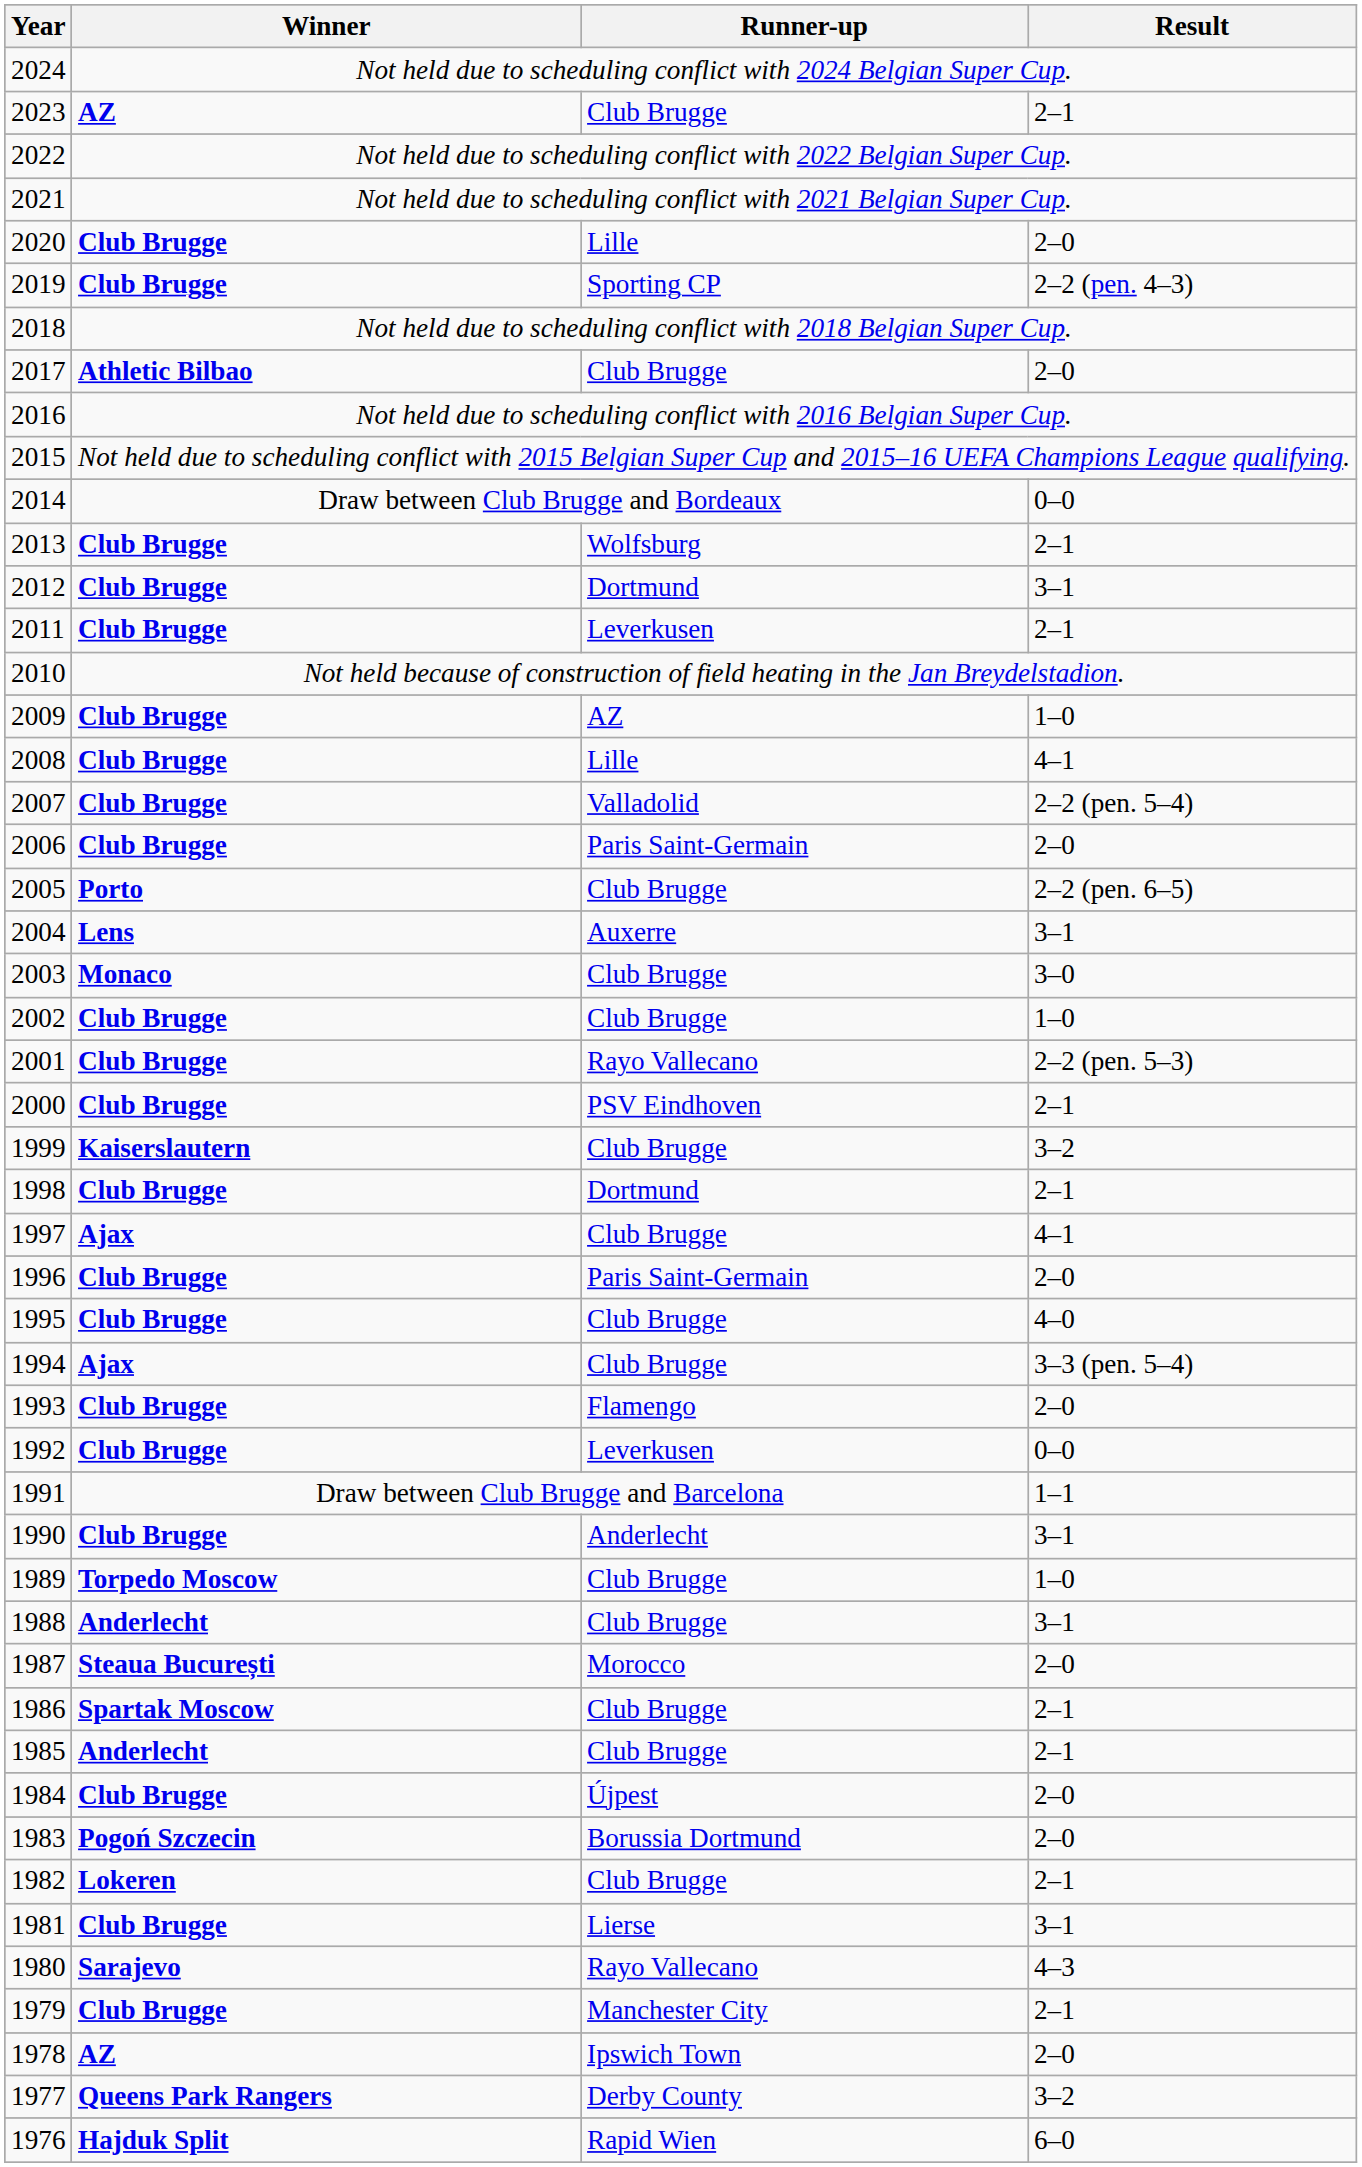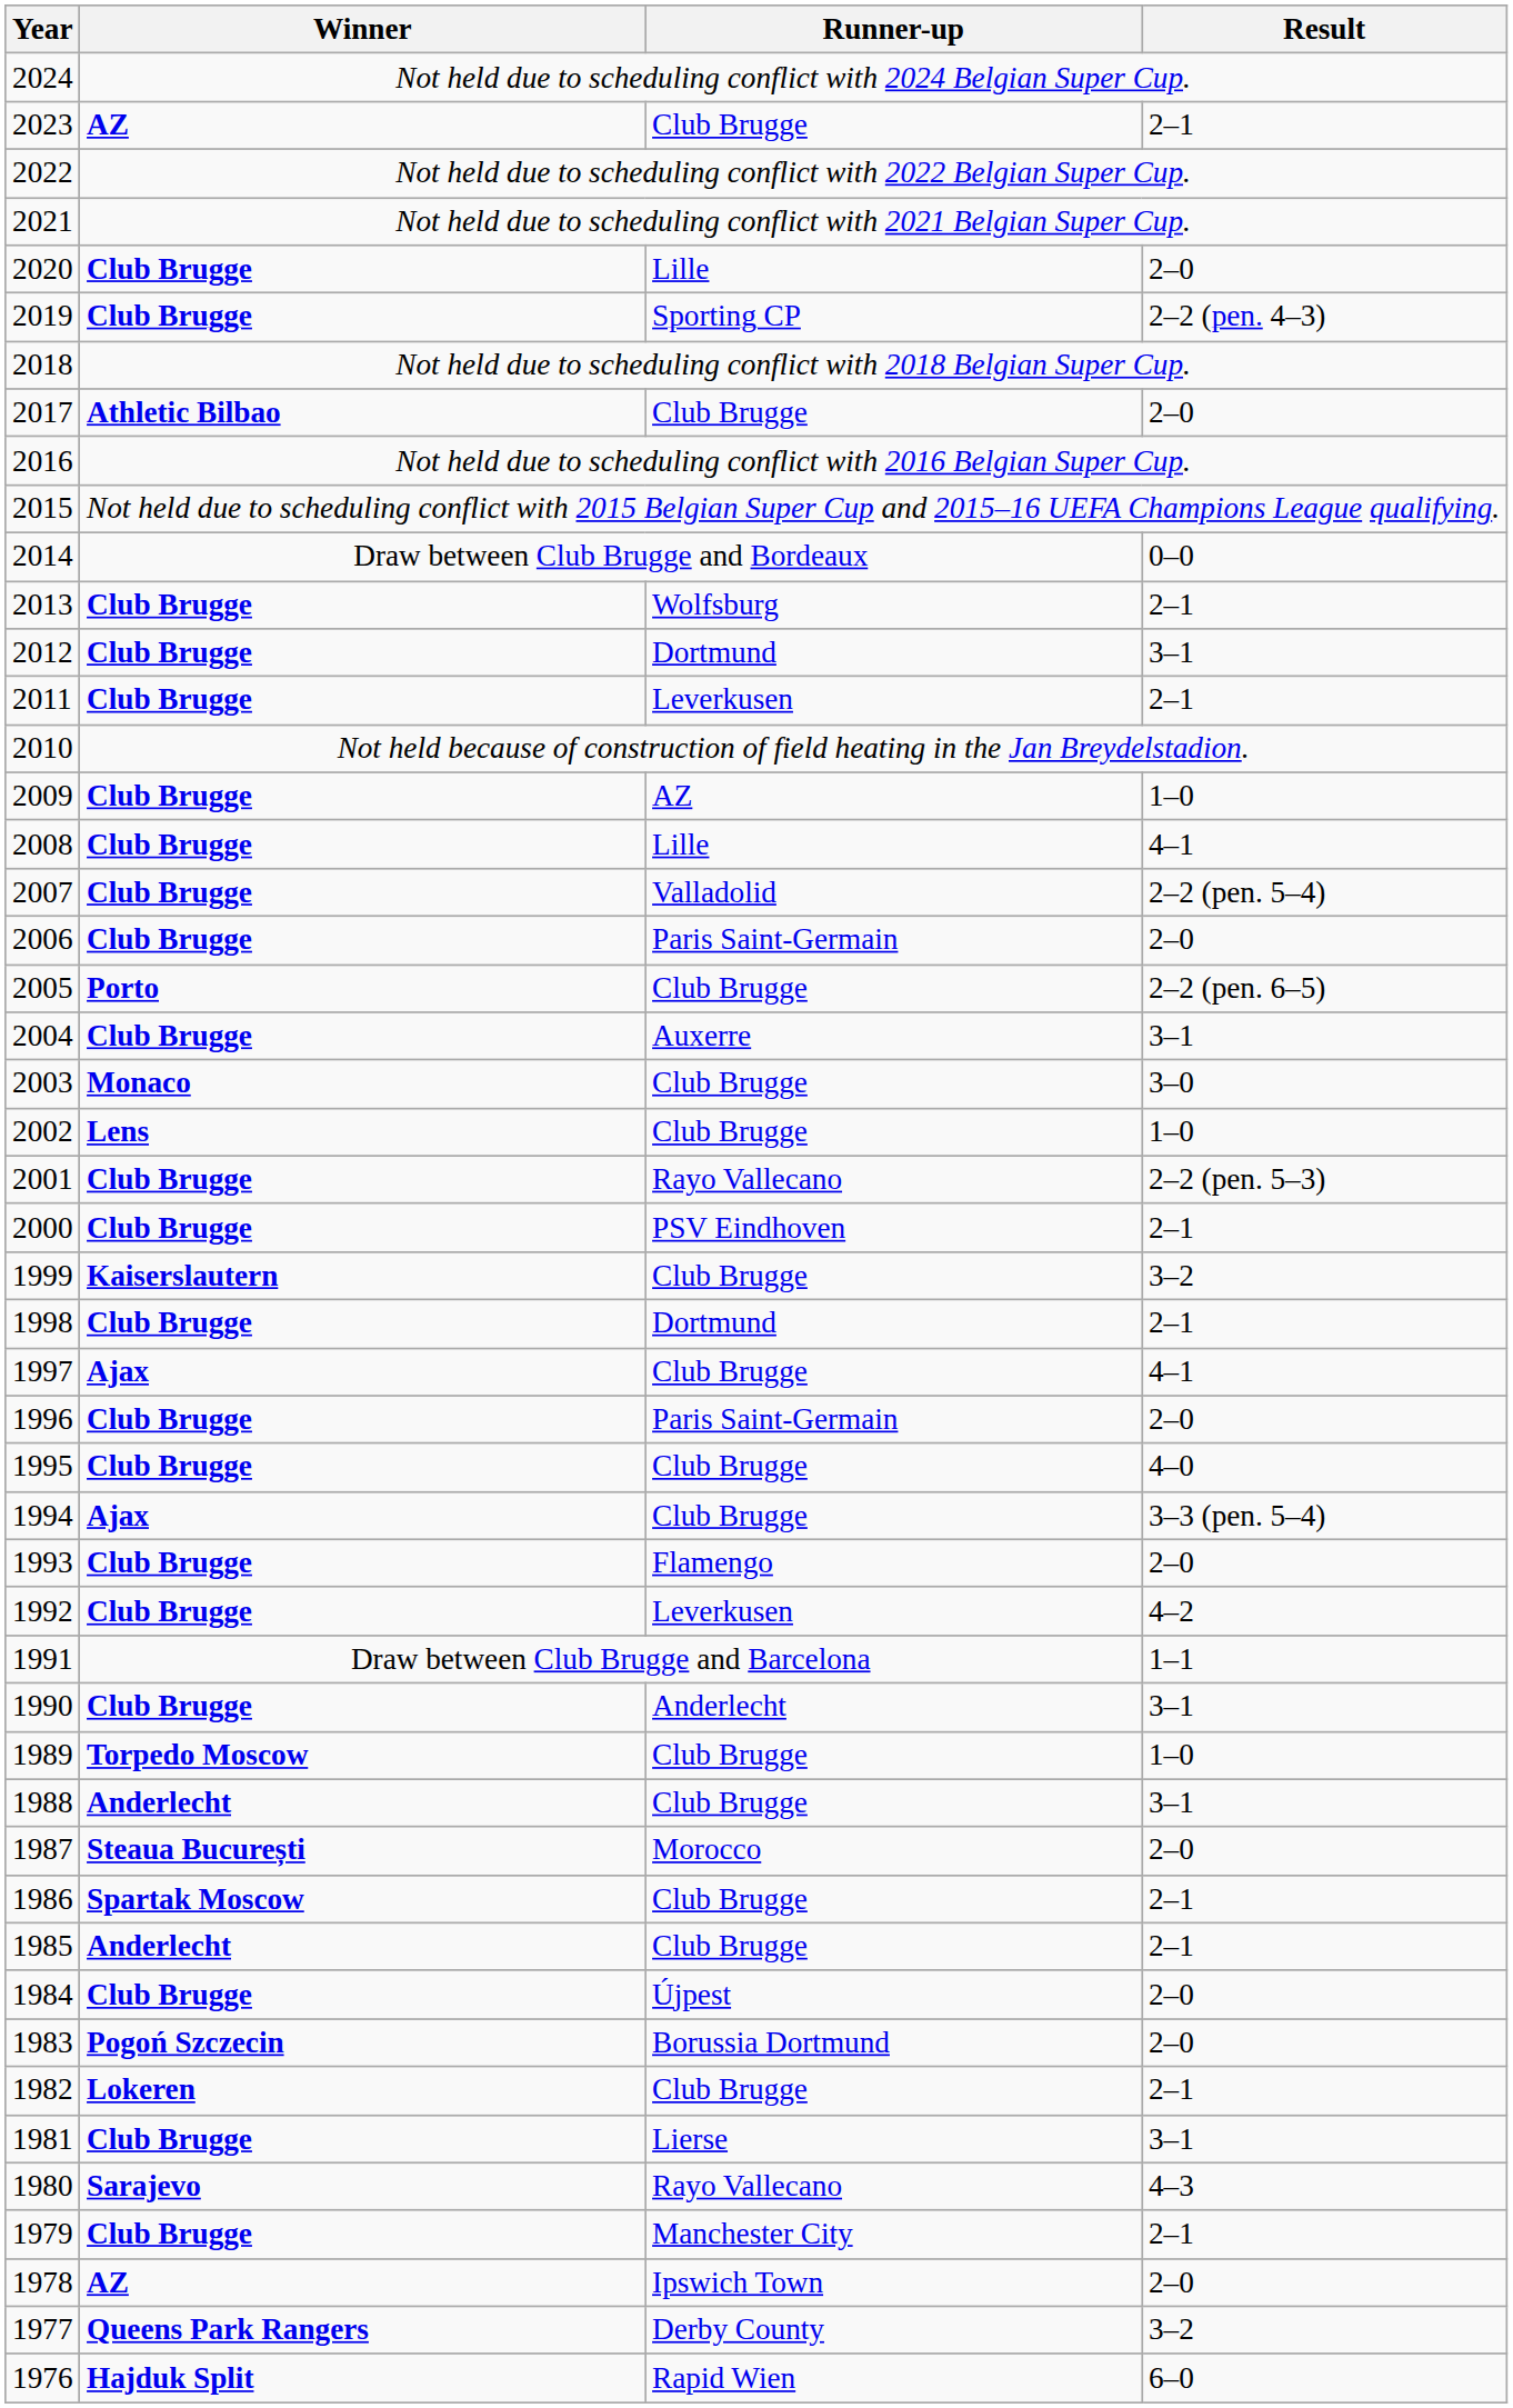 <table class="wikitable">
 <tr>
 <th>Year</th>
 <th>Winner</th>
 <th>Runner-up</th>
 <th>Result</th>
 </tr>
 <tr>
 <td>2024</td>
 <td align="center" colspan="3"><em>Not held due to scheduling conflict with <a href='#'>2024 Belgian Super Cup</a>.</em></td>
 </tr>
 <tr>
 <td>2023</td>
 <td> <strong><a href='#'>AZ</a></strong></td>
 <td> <a href='#'>Club Brugge</a></td>
 <td>2–1</td>
 </tr>
 <tr>
 <td>2022</td>
 <td align="center" colspan="3"><em>Not held due to scheduling conflict with <a href='#'>2022 Belgian Super Cup</a>.</em></td>
 </tr>
 <tr>
 <td>2021</td>
 <td align="center" colspan="3"><em>Not held due to scheduling conflict with <a href='#'>2021 Belgian Super Cup</a>.</em></td>
 </tr>
 <tr>
 <td>2020</td>
 <td> <strong><a href='#'>Club Brugge</a></strong></td>
 <td> <a href='#'>Lille</a></td>
 <td>2–0</td>
 </tr>
 <tr>
 <td>2019</td>
 <td> <strong><a href='#'>Club Brugge</a></strong></td>
 <td> <a href='#'>Sporting CP</a></td>
 <td>2–2 (<a href='#'>pen.</a> 4–3)</td>
 </tr>
 <tr>
 <td>2018</td>
 <td align="center" colspan="3"><em>Not held due to scheduling conflict with <a href='#'>2018 Belgian Super Cup</a>.</em></td>
 </tr>
 <tr>
 <td>2017</td>
 <td> <strong><a href='#'>Athletic Bilbao</a></strong></td>
 <td> <a href='#'>Club Brugge</a></td>
 <td>2–0</td>
 </tr>
 <tr>
 <td>2016</td>
 <td align="center" colspan="3"><em>Not held due to scheduling conflict with <a href='#'>2016 Belgian Super Cup</a>.</em></td>
 </tr>
 <tr>
 <td>2015</td>
 <td align="center" colspan="3"><em>Not held due to scheduling conflict with <a href='#'>2015 Belgian Super Cup</a> and <a href='#'>2015–16 UEFA Champions League</a> <a href='#'>qualifying</a>.</em></td>
 </tr>
 <tr>
 <td>2014</td>
 <td align="center" colspan="2">Draw between  <a href='#'>Club Brugge</a> and  <a href='#'>Bordeaux</a></td>
 <td>0–0</td>
 </tr>
 <tr>
 <td>2013</td>
 <td> <strong><a href='#'>Club Brugge</a></strong></td>
 <td> <a href='#'>Wolfsburg</a></td>
 <td>2–1</td>
 </tr>
 <tr>
 <td>2012</td>
 <td> <strong><a href='#'>Club Brugge</a></strong></td>
 <td> <a href='#'>Dortmund</a></td>
 <td>3–1</td>
 </tr>
 <tr>
 <td>2011</td>
 <td> <strong><a href='#'>Club Brugge</a></strong></td>
 <td> <a href='#'>Leverkusen</a></td>
 <td>2–1</td>
 </tr>
 <tr>
 <td>2010</td>
 <td align="center" colspan="3"><em>Not held because of construction of field heating in the <a href='#'>Jan Breydelstadion</a>.</em></td>
 </tr>
 <tr>
 <td>2009</td>
 <td> <strong><a href='#'>Club Brugge</a></strong></td>
 <td> <a href='#'>AZ</a></td>
 <td>1–0</td>
 </tr>
 <tr>
 <td>2008</td>
 <td> <strong><a href='#'>Club Brugge</a></strong></td>
 <td> <a href='#'>Lille</a></td>
 <td>4–1</td>
 </tr>
 <tr>
 <td>2007</td>
 <td> <strong><a href='#'>Club Brugge</a></strong></td>
 <td> <a href='#'>Valladolid</a></td>
 <td>2–2 (pen. 5–4)</td>
 </tr>
 <tr>
 <td>2006</td>
 <td> <strong><a href='#'>Club Brugge</a></strong></td>
 <td> <a href='#'>Paris Saint-Germain</a></td>
 <td>2–0</td>
 </tr>
 <tr>
 <td>2005</td>
 <td> <strong><a href='#'>Porto</a></strong></td>
 <td> <a href='#'>Club Brugge</a></td>
 <td>2–2 (pen. 6–5)</td>
 </tr>
 <tr>
 <td>2004</td>
-<td> <strong><a href='#'>Lens</a></strong></td>
+<td> <strong><a href='#'>Club Brugge</a></strong></td>
 <td> <a href='#'>Auxerre</a></td>
 <td>3–1</td>
 </tr>
 <tr>
 <td>2003</td>
 <td> <strong><a href='#'>Monaco</a></strong></td>
 <td> <a href='#'>Club Brugge</a></td>
 <td>3–0</td>
 </tr>
 <tr>
 <td>2002</td>
-<td> <strong><a href='#'>Club Brugge</a></strong></td>
+<td> <strong><a href='#'>Lens</a></strong></td>
 <td> <a href='#'>Club Brugge</a></td>
 <td>1–0</td>
 </tr>
 <tr>
 <td>2001</td>
 <td> <strong><a href='#'>Club Brugge</a></strong></td>
 <td> <a href='#'>Rayo Vallecano</a></td>
 <td>2–2 (pen. 5–3)</td>
 </tr>
 <tr>
 <td>2000</td>
 <td> <strong><a href='#'>Club Brugge</a></strong></td>
 <td> <a href='#'>PSV Eindhoven</a></td>
 <td>2–1</td>
 </tr>
 <tr>
 <td>1999</td>
 <td> <strong><a href='#'>Kaiserslautern</a></strong></td>
 <td> <a href='#'>Club Brugge</a></td>
 <td>3–2</td>
 </tr>
 <tr>
 <td>1998</td>
 <td> <strong><a href='#'>Club Brugge</a></strong></td>
 <td> <a href='#'>Dortmund</a></td>
 <td>2–1</td>
 </tr>
 <tr>
 <td>1997</td>
 <td> <strong><a href='#'>Ajax</a></strong></td>
 <td> <a href='#'>Club Brugge</a></td>
 <td>4–1</td>
 </tr>
 <tr>
 <td>1996</td>
 <td> <strong><a href='#'>Club Brugge</a></strong></td>
 <td> <a href='#'>Paris Saint-Germain</a></td>
 <td>2–0</td>
 </tr>
 <tr>
 <td>1995</td>
 <td> <strong><a href='#'>Club Brugge</a></strong></td>
 <td> <a href='#'>Club Brugge</a></td>
 <td>4–0</td>
 </tr>
 <tr>
 <td>1994</td>
 <td> <strong><a href='#'>Ajax</a></strong></td>
 <td> <a href='#'>Club Brugge</a></td>
 <td>3–3 (pen. 5–4)</td>
 </tr>
 <tr>
 <td>1993</td>
 <td> <strong><a href='#'>Club Brugge</a></strong></td>
 <td> <a href='#'>Flamengo</a></td>
 <td>2–0</td>
 </tr>
 <tr>
 <td>1992</td>
 <td> <strong><a href='#'>Club Brugge</a></strong></td>
 <td> <a href='#'>Leverkusen</a></td>
-<td>0–0</td>
+<td>4–2</td>
 </tr>
 <tr>
 <td>1991</td>
 <td align="center" colspan="2">Draw between  <a href='#'>Club Brugge</a> and  <a href='#'>Barcelona</a></td>
 <td>1–1</td>
 </tr>
 <tr>
 <td>1990</td>
 <td> <strong><a href='#'>Club Brugge</a></strong></td>
 <td> <a href='#'>Anderlecht</a></td>
 <td>3–1</td>
 </tr>
 <tr>
 <td>1989</td>
 <td> <strong><a href='#'>Torpedo Moscow</a></strong></td>
 <td> <a href='#'>Club Brugge</a></td>
 <td>1–0</td>
 </tr>
 <tr>
 <td>1988</td>
 <td> <strong><a href='#'>Anderlecht</a></strong></td>
 <td> <a href='#'>Club Brugge</a></td>
 <td>3–1</td>
 </tr>
 <tr>
 <td>1987</td>
 <td> <strong><a href='#'>Steaua București</a></strong></td>
 <td> <a href='#'>Morocco</a></td>
 <td>2–0</td>
 </tr>
 <tr>
 <td>1986</td>
 <td> <strong><a href='#'>Spartak Moscow</a></strong></td>
 <td> <a href='#'>Club Brugge</a></td>
 <td>2–1</td>
 </tr>
 <tr>
 <td>1985</td>
 <td> <strong><a href='#'>Anderlecht</a></strong></td>
 <td> <a href='#'>Club Brugge</a></td>
 <td>2–1</td>
 </tr>
 <tr>
 <td>1984</td>
 <td> <strong><a href='#'>Club Brugge</a></strong></td>
 <td> <a href='#'>Újpest</a></td>
 <td>2–0</td>
 </tr>
 <tr>
 <td>1983</td>
 <td> <strong><a href='#'>Pogoń Szczecin</a></strong></td>
 <td> <a href='#'>Borussia Dortmund</a></td>
 <td>2–0</td>
 </tr>
 <tr>
 <td>1982</td>
 <td> <strong><a href='#'>Lokeren</a></strong></td>
 <td> <a href='#'>Club Brugge</a></td>
 <td>2–1</td>
 </tr>
 <tr>
 <td>1981</td>
 <td> <strong><a href='#'>Club Brugge</a></strong></td>
 <td> <a href='#'>Lierse</a></td>
 <td>3–1</td>
 </tr>
 <tr>
 <td>1980</td>
 <td> <strong><a href='#'>Sarajevo</a></strong></td>
 <td> <a href='#'>Rayo Vallecano</a></td>
 <td>4–3</td>
 </tr>
 <tr>
 <td>1979</td>
 <td> <strong><a href='#'>Club Brugge</a></strong></td>
 <td> <a href='#'>Manchester City</a></td>
 <td>2–1</td>
 </tr>
 <tr>
 <td>1978</td>
 <td> <strong><a href='#'>AZ</a></strong></td>
 <td> <a href='#'>Ipswich Town</a></td>
 <td>2–0</td>
 </tr>
 <tr>
 <td>1977</td>
 <td> <strong><a href='#'>Queens Park Rangers</a></strong></td>
 <td> <a href='#'>Derby County</a></td>
 <td>3–2</td>
 </tr>
 <tr>
 <td>1976</td>
 <td> <strong><a href='#'>Hajduk Split</a></strong></td>
 <td> <a href='#'>Rapid Wien</a></td>
 <td>6–0</td>
 </tr>
 </table>
